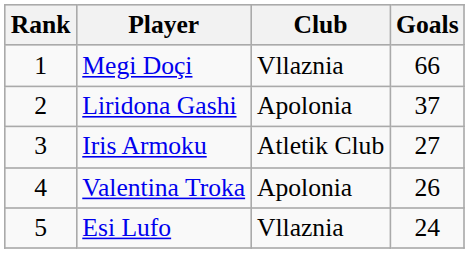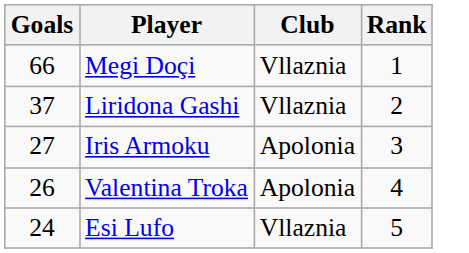 <table class="wikitable" style="text-align:center">
 <tr>
-<th>Rank</th>
+<th>Goals</th>
 <th>Player</th>
 <th>Club</th>
-<th>Goals</th>
+<th>Rank</th>
 </tr>
 <tr>
-<td rowspan="1">1</td>
+<td rowspan="1">66</td>
 <td align="left"> <a href='#'>Megi Doçi</a></td>
 <td align="left">Vllaznia</td>
-<td rowspan="1">66</td>
+<td rowspan="1">1</td>
 </tr>
 <tr>
+<td rowspan="1">37</td>
+<td align="left"> <a href='#'>Liridona Gashi</a></td>
+<td align="left">Vllaznia</td>
 <td rowspan="1">2</td>
-<td align="left"> <a href='#'>Liridona Gashi</a></td>
-<td align="left">Apolonia</td>
-<td rowspan="1">37</td>
 </tr>
 <tr>
+<td rowspan="1">27</td>
+<td align="left"> <a href='#'>Iris Armoku</a></td>
+<td align="left">Apolonia</td>
 <td rowspan="1">3</td>
-<td align="left"> <a href='#'>Iris Armoku</a></td>
-<td align="left">Atletik Club</td>
-<td rowspan="1">27</td>
 </tr>
 <tr>
-<td rowspan="1">4</td>
+<td rowspan="1">26</td>
 <td align="left"> <a href='#'>Valentina Troka</a></td>
 <td align="left">Apolonia</td>
-<td rowspan="1">26</td>
+<td rowspan="1">4</td>
 </tr>
 <tr>
-<td rowspan="1">5</td>
+<td rowspan="1">24</td>
 <td align="left"> <a href='#'>Esi Lufo</a></td>
 <td align="left">Vllaznia</td>
-<td rowspan="1">24</td>
+<td rowspan="1">5</td>
 </tr>
 </table>
